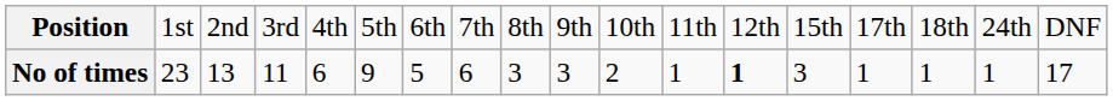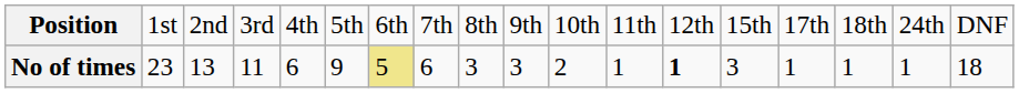 <table class="wikitable">
 <tr>
 <th>Position</th>
 <td>1st</td>
 <td>2nd</td>
 <td>3rd</td>
 <td>4th</td>
 <td>5th</td>
 <td>6th</td>
 <td>7th</td>
 <td>8th</td>
 <td>9th</td>
 <td>10th</td>
 <td>11th</td>
 <td>12th</td>
 <td>15th</td>
 <td>17th</td>
 <td>18th</td>
 <td>24th</td>
 <td><abbr>DNF</abbr></td>
 </tr>
 <tr>
 <th>No of times</th>
 <td>23</td>
 <td>13</td>
 <td>11</td>
 <td>6</td>
 <td>9</td>
-<td>5</td>
+<td style="background: khaki;">5</td>
 <td>6</td>
 <td>3</td>
 <td>3</td>
 <td>2</td>
 <td>1</td>
 <td><strong>1</strong></td>
 <td>3</td>
 <td>1</td>
 <td>1</td>
 <td>1</td>
-<td>17</td>
+<td>18</td>
 </tr>
 </table>
